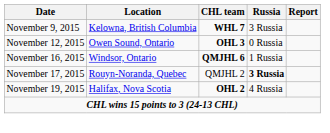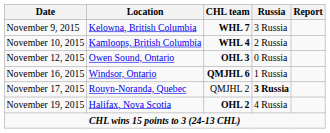 <table class="wikitable">
 <tr>
 <th>Date</th>
 <th>Location</th>
 <th>CHL team</th>
 <th>Russia</th>
 <th>Report</th>
 </tr>
 <tr>
 <td>November 9, 2015</td>
 <td><a href='#'>Kelowna, British Columbia</a></td>
 <td align="right"><strong>WHL 7</strong></td>
 <td>3 Russia</td>
+<td></td>
+</tr>
+<tr>
+<td>November 10, 2015</td>
+<td><a href='#'>Kamloops, British Columbia</a></td>
+<td align="right"><strong>WHL 4</strong></td>
+<td>2 Russia</td>
 <td></td>
 </tr>
 <tr>
 <td>November 12, 2015</td>
 <td><a href='#'>Owen Sound, Ontario</a></td>
 <td align="right"><strong>OHL 3</strong></td>
 <td>0 Russia</td>
 <td></td>
 </tr>
 <tr>
 <td>November 16, 2015</td>
 <td><a href='#'>Windsor, Ontario</a></td>
 <td align="right"><strong>QMJHL 6</strong></td>
 <td>1 Russia</td>
 <td></td>
 </tr>
 <tr>
 <td>November 17, 2015</td>
 <td><a href='#'>Rouyn-Noranda, Quebec</a></td>
 <td align="right">QMJHL 2</td>
 <td><strong>3 Russia</strong></td>
 <td></td>
 </tr>
 <tr>
 <td>November 19, 2015</td>
 <td><a href='#'>Halifax, Nova Scotia</a></td>
 <td align="right"><strong>OHL 2</strong></td>
 <td>4 Russia</td>
 <td></td>
 </tr>
 <tr align="center">
 <td colspan="5"><strong><em>CHL wins 15 points to 3 (24-13 CHL)</em></strong></td>
 </tr>
 </table>
